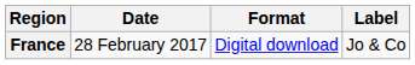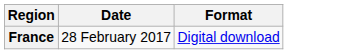 <table class="wikitable sortable plainrowheaders">
 <tr>
 <th scope="col">Region</th>
 <th scope="col">Date</th>
 <th scope="col">Format</th>
-<th scope="col">Label</th>
 </tr>
 <tr>
 <th scope="row">France</th>
 <td>28 February 2017</td>
 <td><a href='#'>Digital download</a></td>
-<td>Jo & Co</td>
 </tr>
 </table>
